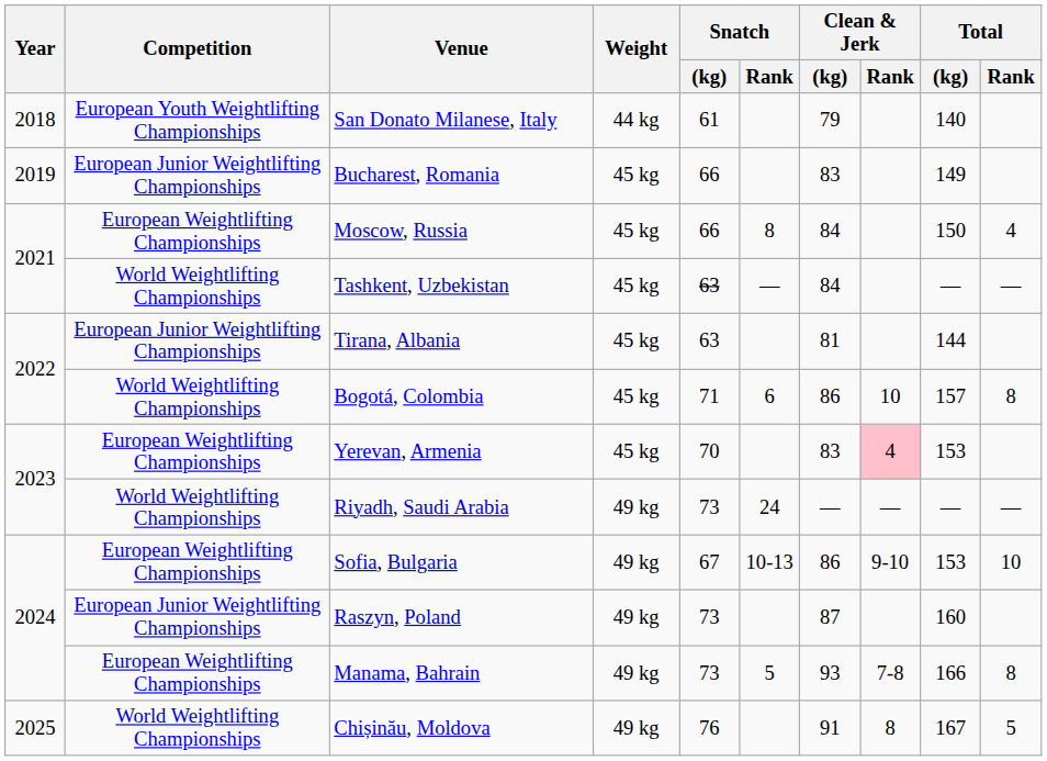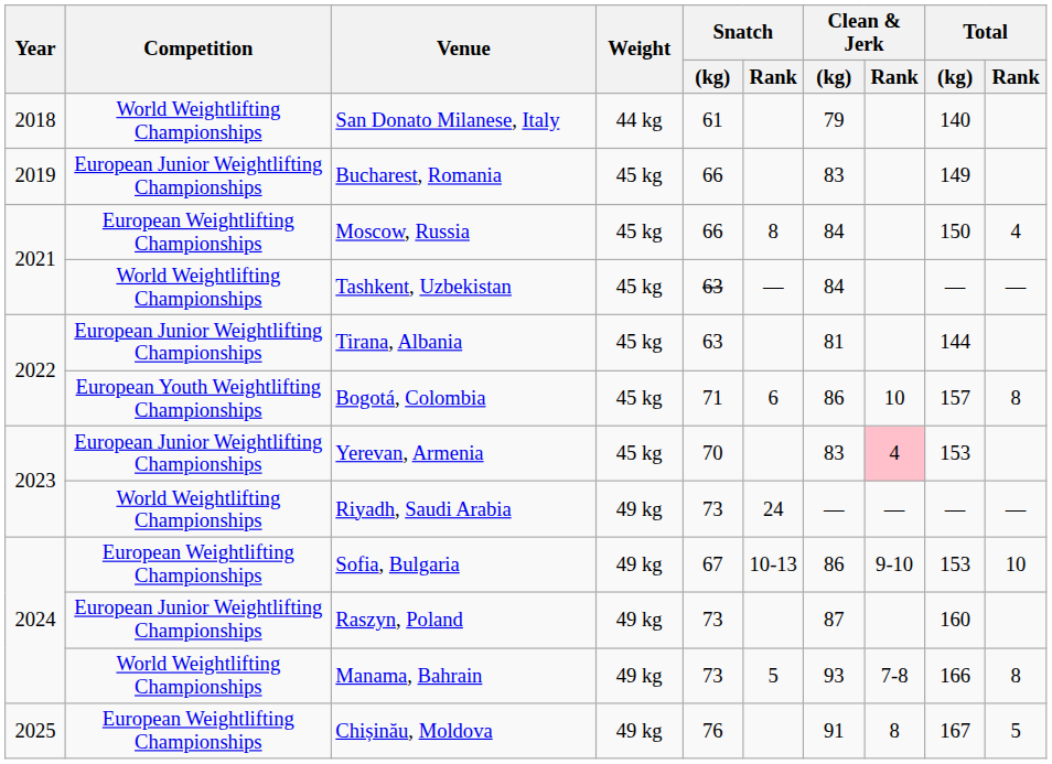 <table class = "wikitable" style="text-align:center;">
 <tr>
 <th rowspan=2 width=40>Year</th>
 <th rowspan=2 width=200>Competition</th>
 <th rowspan=2 width=200>Venue</th>
 <th rowspan=2 width=60>Weight</th>
 <th colspan=2>Snatch</th>
 <th colspan=2>Clean & Jerk</th>
 <th colspan=2>Total</th>
 </tr>
 <tr>
 <th width=40>(kg)</th>
 <th width=40>Rank</th>
 <th width=40>(kg)</th>
 <th width=40>Rank</th>
 <th width=40>(kg)</th>
 <th width=40>Rank</th>
 </tr>
 <tr>
 <td>2018</td>
-<td><a href='#'>European Youth Weightlifting Championships</a></td>
+<td><a href='#'>World Weightlifting Championships</a></td>
 <td align=left> <a href='#'>San Donato Milanese</a>, <a href='#'>Italy</a></td>
 <td>44 kg</td>
 <td>61</td>
 <td></td>
 <td>79</td>
 <td></td>
 <td>140</td>
 <td></td>
 </tr>
 <tr>
 <td>2019</td>
 <td><a href='#'>European Junior Weightlifting Championships</a></td>
 <td align=left> <a href='#'>Bucharest</a>, <a href='#'>Romania</a></td>
 <td>45 kg</td>
 <td>66</td>
 <td></td>
 <td>83</td>
 <td></td>
 <td>149</td>
 <td></td>
 </tr>
 <tr>
 <td rowspan=2>2021</td>
 <td><a href='#'>European Weightlifting Championships</a></td>
 <td align=left> <a href='#'>Moscow</a>, <a href='#'>Russia</a></td>
 <td>45 kg</td>
 <td>66</td>
 <td>8</td>
 <td>84</td>
 <td></td>
 <td>150</td>
 <td>4</td>
 </tr>
 <tr>
 <td><a href='#'>World Weightlifting Championships</a></td>
 <td align=left> <a href='#'>Tashkent</a>, <a href='#'>Uzbekistan</a></td>
 <td>45 kg</td>
 <td><s>63</s></td>
 <td>—</td>
 <td>84</td>
 <td></td>
 <td>—</td>
 <td>—</td>
 </tr>
 <tr>
 <td rowspan=2>2022</td>
 <td><a href='#'>European Junior Weightlifting Championships</a></td>
 <td align=left> <a href='#'>Tirana</a>, <a href='#'>Albania</a></td>
 <td>45 kg</td>
 <td>63</td>
 <td></td>
 <td>81</td>
 <td></td>
 <td>144</td>
 <td></td>
 </tr>
 <tr>
-<td><a href='#'>World Weightlifting Championships</a></td>
+<td><a href='#'>European Youth Weightlifting Championships</a></td>
 <td align=left> <a href='#'>Bogotá</a>, <a href='#'>Colombia</a></td>
 <td>45 kg</td>
 <td>71</td>
 <td>6</td>
 <td>86</td>
 <td>10</td>
 <td>157</td>
 <td>8</td>
 </tr>
 <tr>
 <td rowspan=2>2023</td>
-<td><a href='#'>European Weightlifting Championships</a></td>
+<td><a href='#'>European Junior Weightlifting Championships</a></td>
 <td align=left> <a href='#'>Yerevan</a>, <a href='#'>Armenia</a></td>
 <td>45 kg</td>
 <td>70</td>
 <td></td>
 <td>83</td>
 <td style="background: pink;">4</td>
 <td>153</td>
 <td></td>
 </tr>
 <tr>
 <td><a href='#'>World Weightlifting Championships</a></td>
 <td align=left> <a href='#'>Riyadh</a>, <a href='#'>Saudi Arabia</a></td>
 <td>49 kg</td>
 <td>73</td>
 <td>24</td>
 <td>—</td>
 <td>—</td>
 <td>—</td>
 <td>—</td>
 </tr>
 <tr>
 <td rowspan=3>2024</td>
 <td><a href='#'>European Weightlifting Championships</a></td>
 <td align=left> <a href='#'>Sofia</a>, <a href='#'>Bulgaria</a></td>
 <td>49 kg</td>
 <td>67</td>
 <td>10-13</td>
 <td>86</td>
 <td>9-10</td>
 <td>153</td>
 <td>10</td>
 </tr>
 <tr>
 <td><a href='#'>European Junior Weightlifting Championships</a></td>
 <td align=left> <a href='#'>Raszyn</a>, <a href='#'>Poland</a></td>
 <td>49 kg</td>
 <td>73</td>
 <td></td>
 <td>87</td>
 <td></td>
 <td>160</td>
 <td></td>
 </tr>
 <tr>
-<td><a href='#'>European Weightlifting Championships</a></td>
+<td><a href='#'>World Weightlifting Championships</a></td>
 <td align=left> <a href='#'>Manama</a>, <a href='#'>Bahrain</a></td>
 <td>49 kg</td>
 <td>73</td>
 <td>5</td>
 <td>93</td>
 <td>7-8</td>
 <td>166</td>
 <td>8</td>
 </tr>
 <tr>
 <td>2025</td>
-<td><a href='#'>World Weightlifting Championships</a></td>
+<td><a href='#'>European Weightlifting Championships</a></td>
 <td align=left> <a href='#'>Chișinău</a>, <a href='#'>Moldova</a></td>
 <td>49 kg</td>
 <td>76</td>
 <td></td>
 <td>91</td>
 <td>8</td>
 <td>167</td>
 <td>5</td>
 </tr>
 </table>
